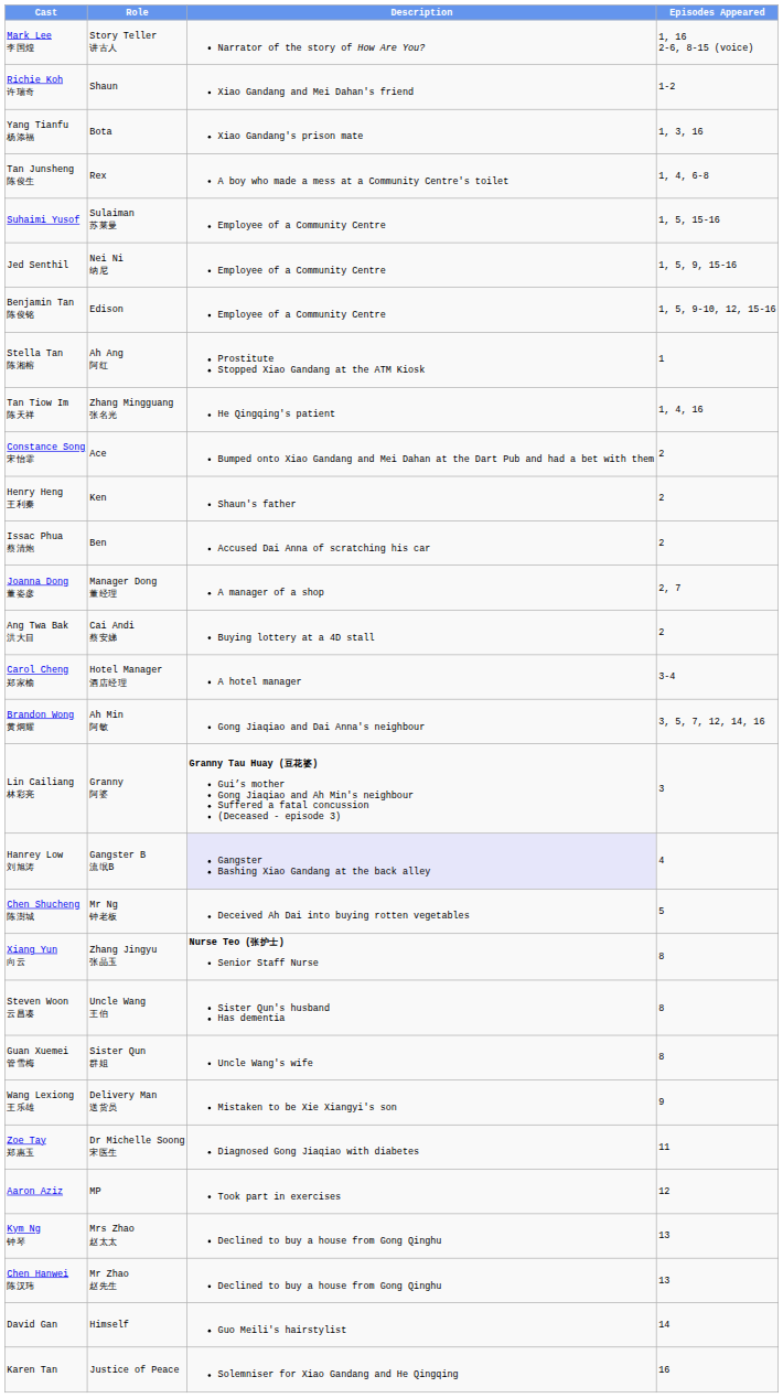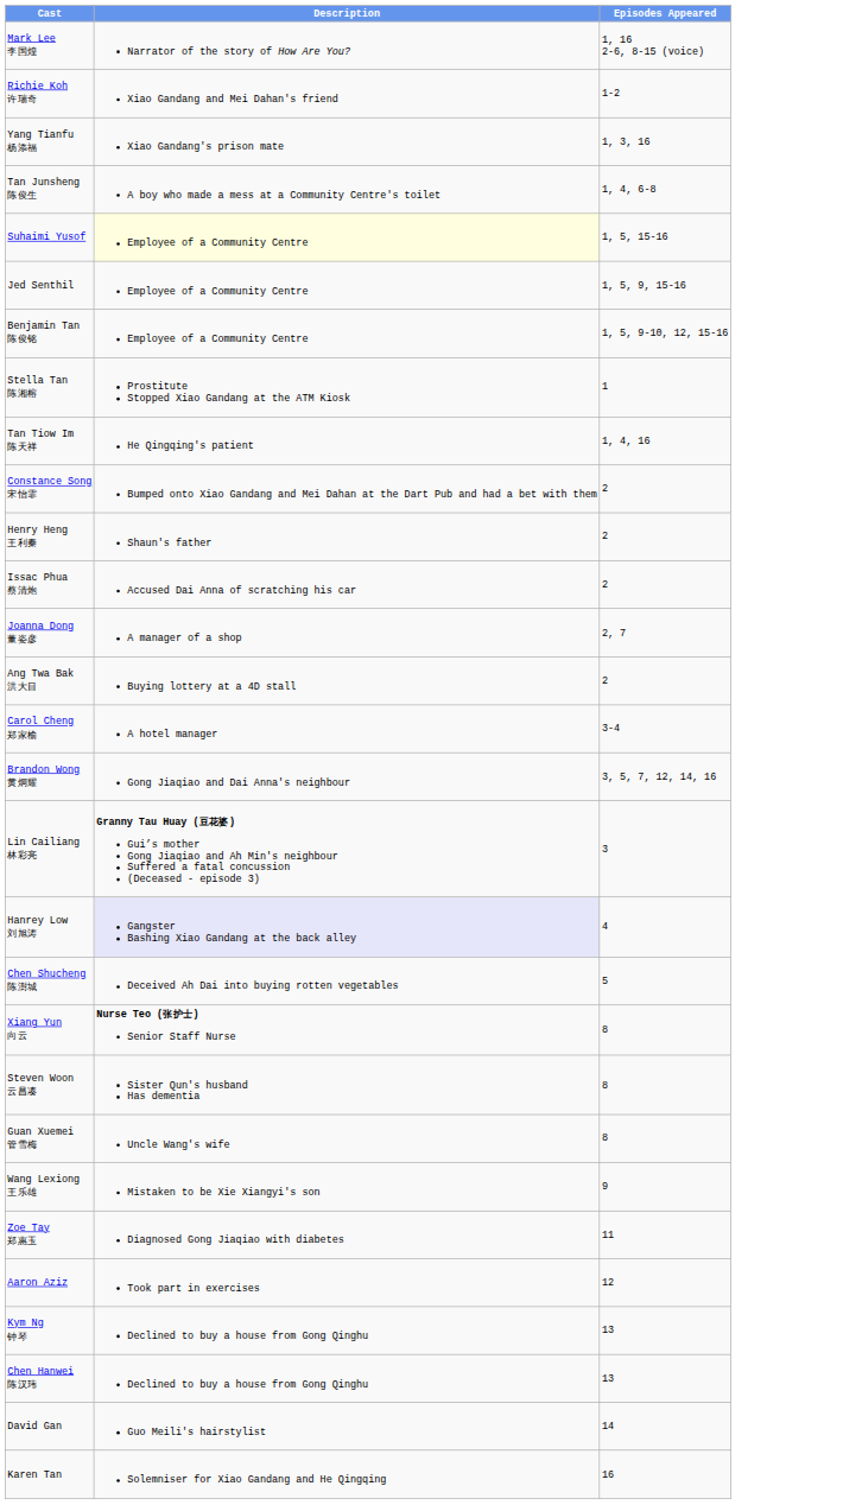 <table class="wikitable">
 <tr>
 <th style="background:cornflowerblue; color:white">Cast</th>
-<th style="background:cornflowerblue; color:white">Role</th>
 <th style="background:cornflowerblue; color:white">Description</th>
 <th style="background:cornflowerblue; color:white">Episodes Appeared</th>
 </tr>
 <tr>
 <td><a href='#'>Mark Lee</a> <br> 李国煌</td>
-<td>Story Teller <br> 讲古人</td>
 <td><br><ul><li>Narrator of the story of <em>How Are You?</em></li></ul></td>
 <td>1, 16 <br> 2-6, 8-15 (voice)</td>
 </tr>
 <tr>
 <td><a href='#'>Richie Koh</a> <br> 许瑞奇</td>
-<td>Shaun</td>
 <td><br><ul><li>Xiao Gandang and Mei Dahan's friend</li></ul></td>
 <td>1-2</td>
 </tr>
 <tr>
 <td>Yang Tianfu <br> 杨添福</td>
-<td>Bota</td>
 <td><br><ul><li>Xiao Gandang's prison mate</li></ul></td>
 <td>1, 3, 16</td>
 </tr>
 <tr>
 <td>Tan Junsheng <br> 陈俊生</td>
-<td>Rex</td>
 <td><br><ul><li>A boy who made a mess at a Community Centre's toilet</li></ul></td>
 <td>1, 4, 6-8</td>
 </tr>
 <tr>
 <td><a href='#'>Suhaimi Yusof</a></td>
-<td>Sulaiman <br> 苏莱曼</td>
-<td><br><ul><li>Employee of a Community Centre</li></ul></td>
+<td style="background: lightyellow;"><br><ul><li>Employee of a Community Centre</li></ul></td>
 <td>1, 5, 15-16</td>
 </tr>
 <tr>
 <td>Jed Senthil</td>
-<td>Nei Ni <br> 纳尼</td>
 <td><br><ul><li>Employee of a Community Centre</li></ul></td>
 <td>1, 5, 9, 15-16</td>
 </tr>
 <tr>
 <td>Benjamin Tan <br> 陈俊铭</td>
-<td>Edison</td>
 <td><br><ul><li>Employee of a Community Centre</li></ul></td>
 <td>1, 5, 9-10, 12, 15-16</td>
 </tr>
 <tr>
 <td>Stella Tan <br> 陈湘榕</td>
-<td>Ah Ang <br> 阿红</td>
 <td><br><ul><li>Prostitute</li><li>Stopped Xiao Gandang at the ATM Kiosk</li></ul></td>
 <td>1</td>
 </tr>
 <tr>
 <td>Tan Tiow Im <br> 陈天祥</td>
-<td>Zhang Mingguang <br> 张名光</td>
 <td><br><ul><li>He Qingqing's patient</li></ul></td>
 <td>1, 4, 16</td>
 </tr>
 <tr>
 <td><a href='#'>Constance Song</a> <br> 宋怡霏</td>
-<td>Ace</td>
 <td><br><ul><li>Bumped onto Xiao Gandang and Mei Dahan at the Dart Pub and had a bet with them</li></ul></td>
 <td>2</td>
 </tr>
 <tr>
 <td>Henry Heng <br> 王利秦</td>
-<td>Ken</td>
 <td><br><ul><li>Shaun's father</li></ul></td>
 <td>2</td>
 </tr>
 <tr>
 <td>Issac Phua <br> 蔡清炮</td>
-<td>Ben</td>
 <td><br><ul><li>Accused Dai Anna of scratching his car</li></ul></td>
 <td>2</td>
 </tr>
 <tr>
 <td><a href='#'>Joanna Dong</a> <br> 董姿彦</td>
-<td>Manager Dong <br> 董经理</td>
 <td><br><ul><li>A manager of a shop</li></ul></td>
 <td>2, 7</td>
 </tr>
 <tr>
 <td>Ang Twa Bak <br> 洪大目</td>
-<td>Cai Andi <br> 蔡安娣</td>
 <td><br><ul><li>Buying lottery at a 4D stall</li></ul></td>
 <td>2</td>
 </tr>
 <tr>
 <td><a href='#'>Carol Cheng</a> <br> 郑家榆</td>
-<td>Hotel Manager <br> 酒店经理</td>
 <td><br><ul><li>A hotel manager</li></ul></td>
 <td>3-4</td>
 </tr>
 <tr>
 <td><a href='#'>Brandon Wong</a> <br> 黄炯耀</td>
-<td>Ah Min <br> 阿敏</td>
 <td><br><ul><li>Gong Jiaqiao and Dai Anna's neighbour</li></ul></td>
 <td>3, 5, 7, 12, 14, 16</td>
 </tr>
 <tr>
 <td>Lin Cailiang <br> 林彩亮</td>
-<td>Granny <br> 阿婆</td>
 <td><br><strong>Granny Tau Huay (豆花婆)</strong><ul><li>Gui’s mother</li><li>Gong Jiaqiao and Ah Min's neighbour</li><li>Suffered a fatal concussion</li><li>(Deceased - episode 3)</li></ul></td>
 <td>3</td>
 </tr>
 <tr>
 <td>Hanrey Low <br> 刘旭涛</td>
-<td>Gangster B <br> 流氓B</td>
 <td style="background: lavender;"><br><ul><li>Gangster</li><li>Bashing Xiao Gandang at the back alley</li></ul></td>
 <td>4</td>
 </tr>
 <tr>
 <td><a href='#'>Chen Shucheng</a> <br> 陈澍城</td>
-<td>Mr Ng <br> 钟老板</td>
 <td><br><ul><li>Deceived Ah Dai into buying rotten vegetables</li></ul></td>
 <td>5</td>
 </tr>
 <tr>
 <td><a href='#'>Xiang Yun</a> <br> 向云</td>
-<td>Zhang Jingyu <br> 张晶玉</td>
 <td><strong>Nurse Teo (张护士)</strong><br><ul><li>Senior Staff Nurse</li></ul></td>
 <td>8</td>
 </tr>
 <tr>
 <td>Steven Woon <br> 云昌凑</td>
-<td>Uncle Wang <br> 王伯</td>
 <td><br><ul><li>Sister Qun's husband</li><li>Has dementia</li></ul></td>
 <td>8</td>
 </tr>
 <tr>
 <td>Guan Xuemei <br> 管雪梅</td>
-<td>Sister Qun <br> 群姐</td>
 <td><br><ul><li>Uncle Wang's wife</li></ul></td>
 <td>8</td>
 </tr>
 <tr>
 <td>Wang Lexiong <br> 王乐雄</td>
-<td>Delivery Man <br> 送货员</td>
 <td><br><ul><li>Mistaken to be Xie Xiangyi's son</li></ul></td>
 <td>9</td>
 </tr>
 <tr>
 <td><a href='#'>Zoe Tay</a> <br> 郑惠玉</td>
-<td>Dr Michelle Soong  <br> 宋医生</td>
 <td><br><ul><li>Diagnosed Gong Jiaqiao with diabetes</li></ul></td>
 <td>11</td>
 </tr>
 <tr>
 <td><a href='#'>Aaron Aziz</a></td>
-<td>MP</td>
 <td><br><ul><li>Took part in exercises</li></ul></td>
 <td>12</td>
 </tr>
 <tr>
 <td><a href='#'>Kym Ng</a> <br> 钟琴</td>
-<td>Mrs Zhao <br> 赵太太</td>
 <td><br><ul><li>Declined to buy a house from Gong Qinghu</li></ul></td>
 <td>13</td>
 </tr>
 <tr>
 <td><a href='#'>Chen Hanwei</a> <br> 陈汉玮</td>
-<td>Mr Zhao <br> 赵先生</td>
 <td><br><ul><li>Declined to buy a house from Gong Qinghu</li></ul></td>
 <td>13</td>
 </tr>
 <tr>
 <td>David Gan</td>
-<td>Himself</td>
 <td><br><ul><li>Guo Meili's hairstylist</li></ul></td>
 <td>14</td>
 </tr>
 <tr>
 <td>Karen Tan</td>
-<td>Justice of Peace</td>
 <td><br><ul><li>Solemniser for Xiao Gandang and He Qingqing</li></ul></td>
 <td>16</td>
 </tr>
 </table>
